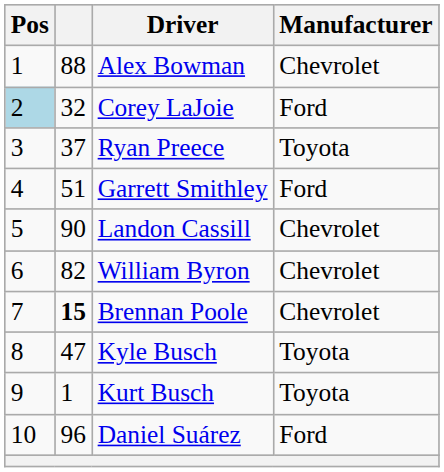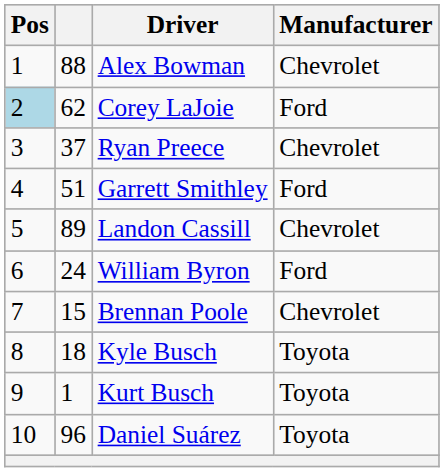 <table class="wikitable" style="font-size:98%">
 <tr>
 <th>Pos</th>
 <th></th>
 <th>Driver</th>
 <th>Manufacturer</th>
 </tr>
 <tr>
 <td>1</td>
 <td>88</td>
 <td><a href='#'>Alex Bowman</a></td>
 <td>Chevrolet</td>
 </tr>
 <tr>
 <td style="background: lightblue;">2</td>
-<td>32</td>
+<td>62</td>
 <td><a href='#'>Corey LaJoie</a></td>
 <td>Ford</td>
 </tr>
 <tr>
 <td>3</td>
 <td>37</td>
 <td><a href='#'>Ryan Preece</a></td>
-<td>Toyota</td>
+<td>Chevrolet</td>
 </tr>
 <tr>
 <td>4</td>
 <td>51</td>
 <td><a href='#'>Garrett Smithley</a></td>
 <td>Ford</td>
 </tr>
 <tr>
 <td>5</td>
-<td>90</td>
+<td>89</td>
 <td><a href='#'>Landon Cassill</a></td>
 <td>Chevrolet</td>
 </tr>
 <tr>
 <td>6</td>
-<td>82</td>
+<td>24</td>
 <td><a href='#'>William Byron</a></td>
-<td>Chevrolet</td>
+<td>Ford</td>
 </tr>
 <tr>
 <td>7</td>
-<td><strong>15</strong></td>
+<td>15</td>
 <td><a href='#'>Brennan Poole</a></td>
 <td>Chevrolet</td>
 </tr>
 <tr>
 <td>8</td>
-<td>47</td>
+<td>18</td>
 <td><a href='#'>Kyle Busch</a></td>
 <td>Toyota</td>
 </tr>
 <tr>
 <td>9</td>
 <td>1</td>
 <td><a href='#'>Kurt Busch</a></td>
 <td>Toyota</td>
 </tr>
 <tr>
 <td>10</td>
 <td>96</td>
 <td><a href='#'>Daniel Suárez</a></td>
-<td>Ford</td>
+<td>Toyota</td>
 </tr>
 <tr>
 <th colspan=4></th>
 </tr>
 </table>
